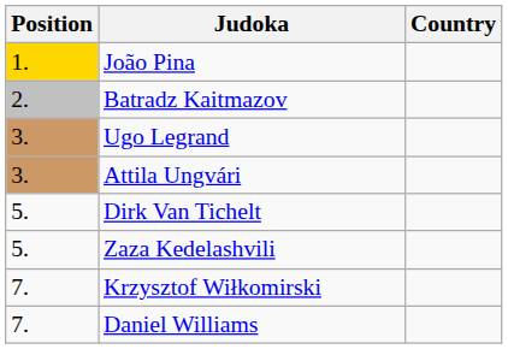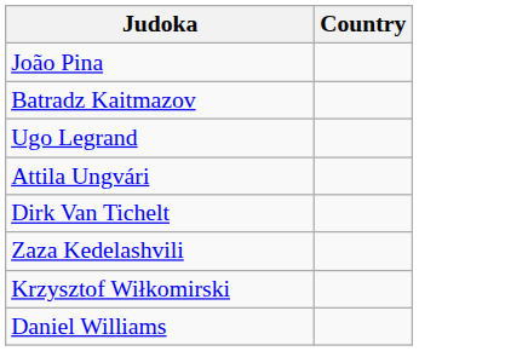 <table class=wikitable>
 <tr>
-<th width=10>Position</th>
 <th width=200>Judoka</th>
 <th>Country</th>
 </tr>
 <tr>
-<td bgcolor=gold>1.</td>
 <td><a href='#'>João Pina</a></td>
 <td></td>
 </tr>
 <tr>
-<td bgcolor="silver">2.</td>
 <td><a href='#'>Batradz Kaitmazov</a></td>
 <td></td>
 </tr>
 <tr>
-<td bgcolor="CC9966">3.</td>
 <td><a href='#'>Ugo Legrand</a></td>
 <td></td>
 </tr>
 <tr>
-<td bgcolor="CC9966">3.</td>
 <td><a href='#'>Attila Ungvári</a></td>
 <td></td>
 </tr>
 <tr>
-<td>5.</td>
 <td><a href='#'>Dirk Van Tichelt</a></td>
 <td></td>
 </tr>
 <tr>
-<td>5.</td>
 <td><a href='#'>Zaza Kedelashvili</a></td>
 <td></td>
 </tr>
 <tr>
-<td>7.</td>
 <td><a href='#'>Krzysztof Wiłkomirski</a></td>
 <td></td>
 </tr>
 <tr>
-<td>7.</td>
 <td><a href='#'>Daniel Williams</a></td>
 <td></td>
 </tr>
 </table>
